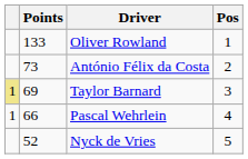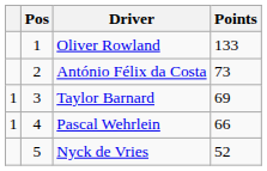 <table class="wikitable" style="font-size: 85%;">
 <tr>
 <th></th>
+<th>Pos</th>
+<th>Driver</th>
 <th>Points</th>
-<th>Driver</th>
-<th>Pos</th>
 </tr>
 <tr>
 <td align="left"></td>
+<td align="center">1</td>
+<td> <a href='#'>Oliver Rowland</a></td>
 <td align="left">133</td>
-<td> <a href='#'>Oliver Rowland</a></td>
-<td align="center">1</td>
 </tr>
 <tr>
 <td align="left"></td>
+<td align="center">2</td>
+<td> <a href='#'>António Félix da Costa</a></td>
 <td align="left">73</td>
-<td> <a href='#'>António Félix da Costa</a></td>
-<td align="center">2</td>
-</tr>
-<tr>
-<td align="left" style="background: khaki;"> 1</td>
-<td align="left">69</td>
-<td> <a href='#'>Taylor Barnard</a></td>
-<td align="center">3</td>
 </tr>
 <tr>
 <td align="left"> 1</td>
+<td align="center">3</td>
+<td> <a href='#'>Taylor Barnard</a></td>
+<td align="left">69</td>
+</tr>
+<tr>
+<td align="left"> 1</td>
+<td align="center">4</td>
+<td> <a href='#'>Pascal Wehrlein</a></td>
 <td align="left">66</td>
-<td> <a href='#'>Pascal Wehrlein</a></td>
-<td align="center">4</td>
 </tr>
 <tr>
 <td align="left"></td>
+<td align="center">5</td>
+<td> <a href='#'>Nyck de Vries</a></td>
 <td align="left">52</td>
-<td> <a href='#'>Nyck de Vries</a></td>
-<td align="center">5</td>
 </tr>
 </table>
